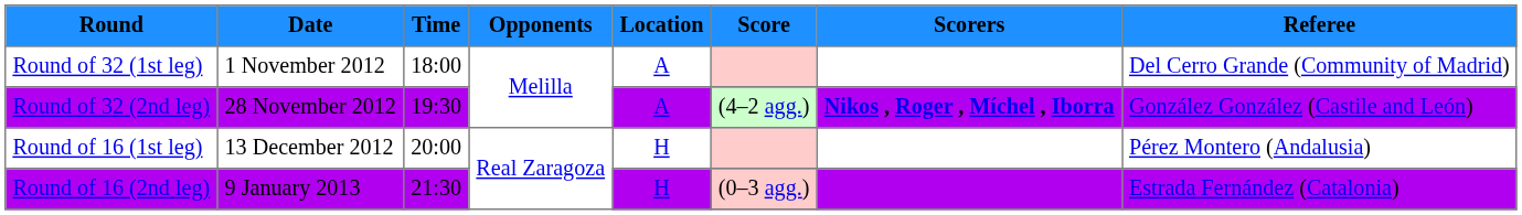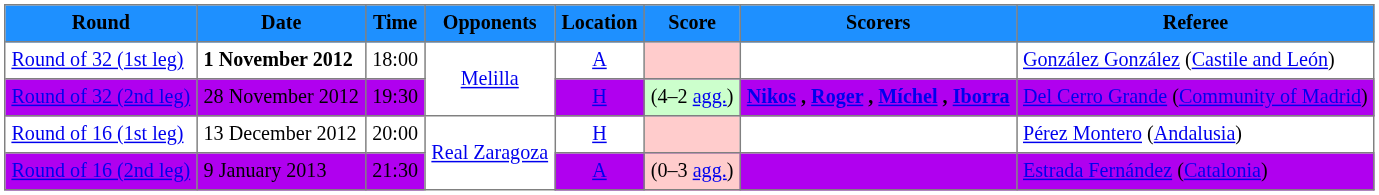 <table cellpadding="4" cellspacing="0" border="1" style="text-align: center; font-size: 85%; border: gray solid 1px; border-collapse: collapse;">
 <tr align="center" bgcolor="#1E90FF">
 <th>Round</th>
 <th>Date</th>
 <th>Time</th>
 <th>Opponents</th>
 <th>Location</th>
 <th>Score</th>
 <th>Scorers</th>
 <th>Referee</th>
 </tr>
 <tr bgcolor=>
 <td align="left"><a href='#'>Round of 32 (1st leg)</a></td>
-<td align="left">1 November 2012</td>
+<td align="left"><strong>1 November 2012</strong></td>
 <td>18:00</td>
 <td style="text-align: center;" rowspan="2"><a href='#'>Melilla</a></td>
 <td><a href='#'>A</a></td>
 <td bgcolor="#FFCCCC"></td>
 <td align="left"></td>
-<td align="left"><a href='#'>Del Cerro Grande</a> (<a href='#'>Community of Madrid</a>)</td>
+<td align="left"><a href='#'>González González</a> (<a href='#'>Castile and León</a>)</td>
 </tr>
 <tr bgcolor= bgcolor="#EFEFEF">
 <td align="left"><a href='#'>Round of 32 (2nd leg)</a></td>
 <td align="left">28 November 2012</td>
 <td>19:30</td>
-<td><a href='#'>A</a></td>
+<td><a href='#'>H</a></td>
 <td bgcolor="#CCFFCC"> (4–2 <a href='#'>agg.</a>)</td>
 <td align="left"><strong><a href='#'>Nikos</a> , <a href='#'>Roger</a> , <a href='#'>Míchel</a> , <a href='#'>Iborra</a> </strong></td>
-<td align="left"><a href='#'>González González</a> (<a href='#'>Castile and León</a>)</td>
+<td align="left"><a href='#'>Del Cerro Grande</a> (<a href='#'>Community of Madrid</a>)</td>
 </tr>
 <tr bgcolor=>
 <td align="left"><a href='#'>Round of 16 (1st leg)</a></td>
 <td align="left">13 December 2012</td>
 <td>20:00</td>
 <td style="text-align: center;" rowspan="2"><a href='#'>Real Zaragoza</a></td>
 <td><a href='#'>H</a></td>
 <td bgcolor="#FFCCCC"></td>
 <td align="left"></td>
 <td align="left"><a href='#'>Pérez Montero</a> (<a href='#'>Andalusia</a>)</td>
 </tr>
 <tr bgcolor= bgcolor="#EFEFEF">
 <td align="left"><a href='#'>Round of 16 (2nd leg)</a></td>
 <td align="left">9 January 2013</td>
 <td>21:30</td>
-<td><a href='#'>H</a></td>
+<td><a href='#'>A</a></td>
 <td bgcolor="#FFCCCC"> (0–3 <a href='#'>agg.</a>)</td>
 <td align="left"></td>
 <td align="left"><a href='#'>Estrada Fernández</a> (<a href='#'>Catalonia</a>)</td>
 </tr>
 </table>
